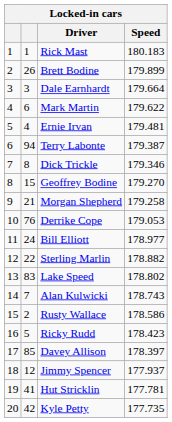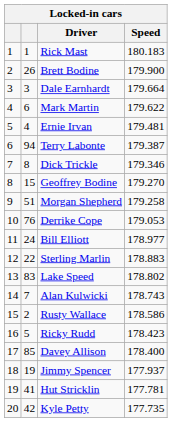 <table class="wikitable" style="font-size: 90%;">
 <tr>
 <th colspan=4>Locked-in cars</th>
 </tr>
 <tr>
 <th></th>
 <th></th>
 <th>Driver</th>
 <th>Speed</th>
 </tr>
 <tr>
 <td>1</td>
 <td>1</td>
 <td><a href='#'>Rick Mast</a></td>
 <td>180.183</td>
 </tr>
 <tr>
 <td>2</td>
 <td>26</td>
 <td><a href='#'>Brett Bodine</a></td>
-<td>179.899</td>
+<td>179.900</td>
 </tr>
 <tr>
 <td>3</td>
 <td>3</td>
 <td><a href='#'>Dale Earnhardt</a></td>
 <td>179.664</td>
 </tr>
 <tr>
 <td>4</td>
 <td>6</td>
 <td><a href='#'>Mark Martin</a></td>
 <td>179.622</td>
 </tr>
 <tr>
 <td>5</td>
 <td>4</td>
 <td><a href='#'>Ernie Irvan</a></td>
 <td>179.481</td>
 </tr>
 <tr>
 <td>6</td>
 <td>94</td>
 <td><a href='#'>Terry Labonte</a></td>
 <td>179.387</td>
 </tr>
 <tr>
 <td>7</td>
 <td>8</td>
 <td><a href='#'>Dick Trickle</a></td>
 <td>179.346</td>
 </tr>
 <tr>
 <td>8</td>
 <td>15</td>
 <td><a href='#'>Geoffrey Bodine</a></td>
 <td>179.270</td>
 </tr>
 <tr>
 <td>9</td>
-<td>21</td>
+<td>51</td>
 <td><a href='#'>Morgan Shepherd</a></td>
 <td>179.258</td>
 </tr>
 <tr>
 <td>10</td>
 <td>76</td>
 <td><a href='#'>Derrike Cope</a></td>
 <td>179.053</td>
 </tr>
 <tr>
 <td>11</td>
 <td>24</td>
 <td><a href='#'>Bill Elliott</a></td>
 <td>178.977</td>
 </tr>
 <tr>
 <td>12</td>
 <td>22</td>
 <td><a href='#'>Sterling Marlin</a></td>
-<td>178.882</td>
+<td>178.883</td>
 </tr>
 <tr>
 <td>13</td>
 <td>83</td>
 <td><a href='#'>Lake Speed</a></td>
 <td>178.802</td>
 </tr>
 <tr>
 <td>14</td>
 <td>7</td>
 <td><a href='#'>Alan Kulwicki</a></td>
 <td>178.743</td>
 </tr>
 <tr>
 <td>15</td>
 <td>2</td>
 <td><a href='#'>Rusty Wallace</a></td>
 <td>178.586</td>
 </tr>
 <tr>
 <td>16</td>
 <td>5</td>
 <td><a href='#'>Ricky Rudd</a></td>
 <td>178.423</td>
 </tr>
 <tr>
 <td>17</td>
 <td>85</td>
 <td><a href='#'>Davey Allison</a></td>
-<td>178.397</td>
+<td>178.400</td>
 </tr>
 <tr>
 <td>18</td>
-<td>12</td>
+<td>19</td>
 <td><a href='#'>Jimmy Spencer</a></td>
 <td>177.937</td>
 </tr>
 <tr>
 <td>19</td>
 <td>41</td>
 <td><a href='#'>Hut Stricklin</a></td>
 <td>177.781</td>
 </tr>
 <tr>
 <td>20</td>
 <td>42</td>
 <td><a href='#'>Kyle Petty</a></td>
 <td>177.735</td>
 </tr>
 </table>
